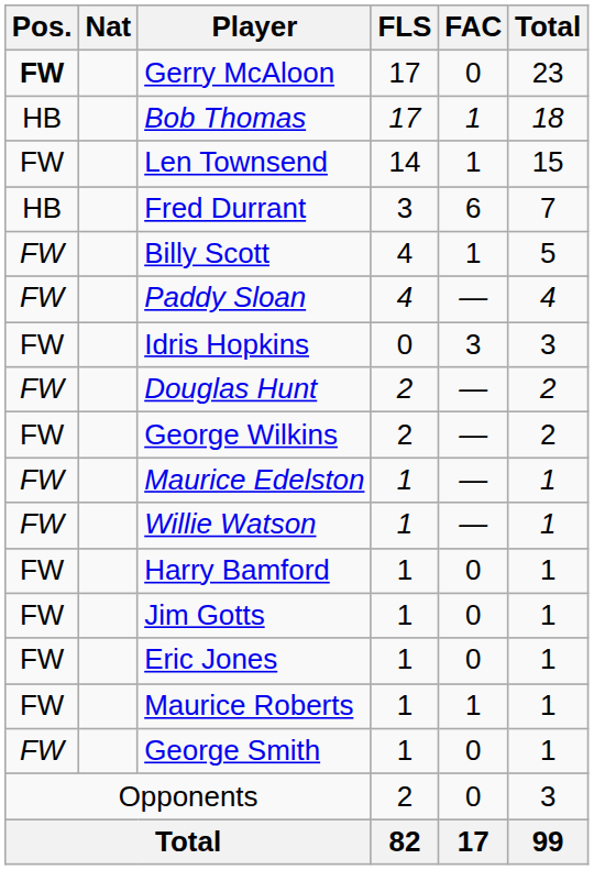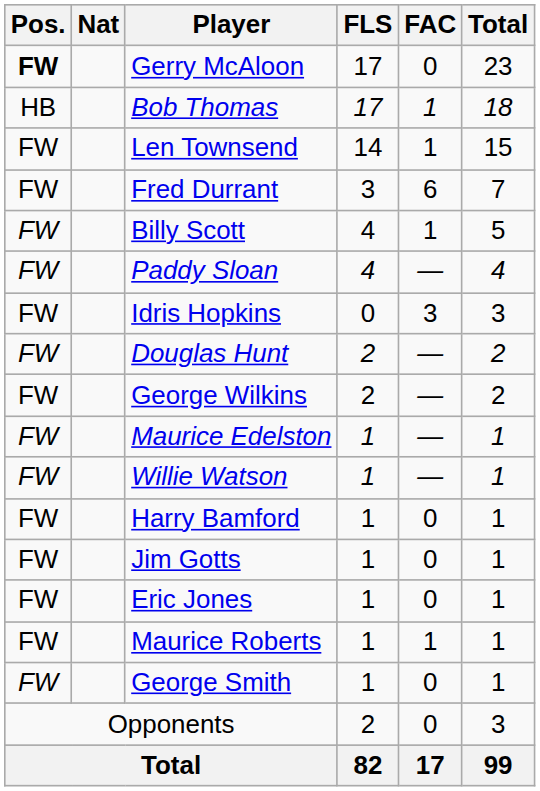 <table class="wikitable"  style="text-align:center; border:1px #aaa solid;">
 <tr>
 <th>Pos.</th>
 <th>Nat</th>
 <th>Player</th>
 <th>FLS</th>
 <th>FAC</th>
 <th>Total</th>
 </tr>
 <tr>
 <td><strong>FW</strong></td>
 <td></td>
 <td style="text-align:left;"><a href='#'>Gerry McAloon</a></td>
 <td>17</td>
 <td>0</td>
 <td>23</td>
 </tr>
 <tr>
 <td>HB</td>
 <td><em></em></td>
 <td style="text-align:left;"><a href='#'><em>Bob Thomas</em></a></td>
 <td><em>17</em></td>
 <td><em>1</em></td>
 <td><em>18</em></td>
 </tr>
 <tr>
 <td>FW</td>
 <td></td>
 <td style="text-align:left;"><a href='#'>Len Townsend</a></td>
 <td>14</td>
 <td>1</td>
 <td>15</td>
 </tr>
 <tr>
-<td>HB</td>
+<td>FW</td>
 <td></td>
 <td style="text-align:left;"><a href='#'>Fred Durrant</a></td>
 <td>3</td>
 <td>6</td>
 <td>7</td>
 </tr>
 <tr>
 <td><em>FW</em></td>
 <td></td>
 <td style="text-align:left;"><a href='#'>Billy Scott</a></td>
 <td>4</td>
 <td>1</td>
 <td>5</td>
 </tr>
 <tr>
 <td><em>FW</em></td>
 <td><em></em></td>
 <td style="text-align:left;"><em><a href='#'>Paddy Sloan</a></em></td>
 <td><em>4</em></td>
 <td><em>—</em></td>
 <td><em>4</em></td>
 </tr>
 <tr>
 <td>FW</td>
 <td></td>
 <td style="text-align:left;"><a href='#'>Idris Hopkins</a></td>
 <td>0</td>
 <td>3</td>
 <td>3</td>
 </tr>
 <tr>
 <td><em>FW</em></td>
 <td><em></em></td>
 <td style="text-align:left;"><em><a href='#'>Douglas Hunt</a></em></td>
 <td><em>2</em></td>
 <td><em>—</em></td>
 <td><em>2</em></td>
 </tr>
 <tr>
 <td>FW</td>
 <td><em></em></td>
 <td style="text-align:left;"><a href='#'>George Wilkins</a></td>
 <td>2</td>
 <td><em>—</em></td>
 <td>2</td>
 </tr>
 <tr>
 <td><em>FW</em></td>
 <td><em></em></td>
 <td style="text-align:left;"><em><a href='#'>Maurice Edelston</a></em></td>
 <td><em>1</em></td>
 <td><em>—</em></td>
 <td><em>1</em></td>
 </tr>
 <tr>
 <td><em>FW</em></td>
 <td><em></em></td>
 <td style="text-align:left;"><a href='#'><em>Willie Watson</em></a></td>
 <td><em>1</em></td>
 <td><em>—</em></td>
 <td><em>1</em></td>
 </tr>
 <tr>
 <td>FW</td>
 <td></td>
 <td style="text-align:left;"><a href='#'>Harry Bamford</a></td>
 <td>1</td>
 <td>0</td>
 <td>1</td>
 </tr>
 <tr>
 <td>FW</td>
 <td></td>
 <td style="text-align:left;"><a href='#'>Jim Gotts</a></td>
 <td>1</td>
 <td>0</td>
 <td>1</td>
 </tr>
 <tr>
 <td>FW</td>
 <td><em></em></td>
 <td style="text-align:left;"><a href='#'>Eric Jones</a></td>
 <td>1</td>
 <td>0</td>
 <td>1</td>
 </tr>
 <tr>
 <td>FW</td>
 <td><em></em></td>
 <td style="text-align:left;"><a href='#'>Maurice Roberts</a></td>
 <td>1</td>
 <td>1</td>
 <td>1</td>
 </tr>
 <tr>
 <td><em>FW</em></td>
 <td></td>
 <td style="text-align:left;"><a href='#'>George Smith</a></td>
 <td>1</td>
 <td>0</td>
 <td>1</td>
 </tr>
 <tr>
 <td colspan="3">Opponents</td>
 <td>2</td>
 <td>0</td>
 <td>3</td>
 </tr>
 <tr>
 <th colspan="3">Total</th>
 <th>82</th>
 <th>17</th>
 <th>99</th>
 </tr>
 </table>
